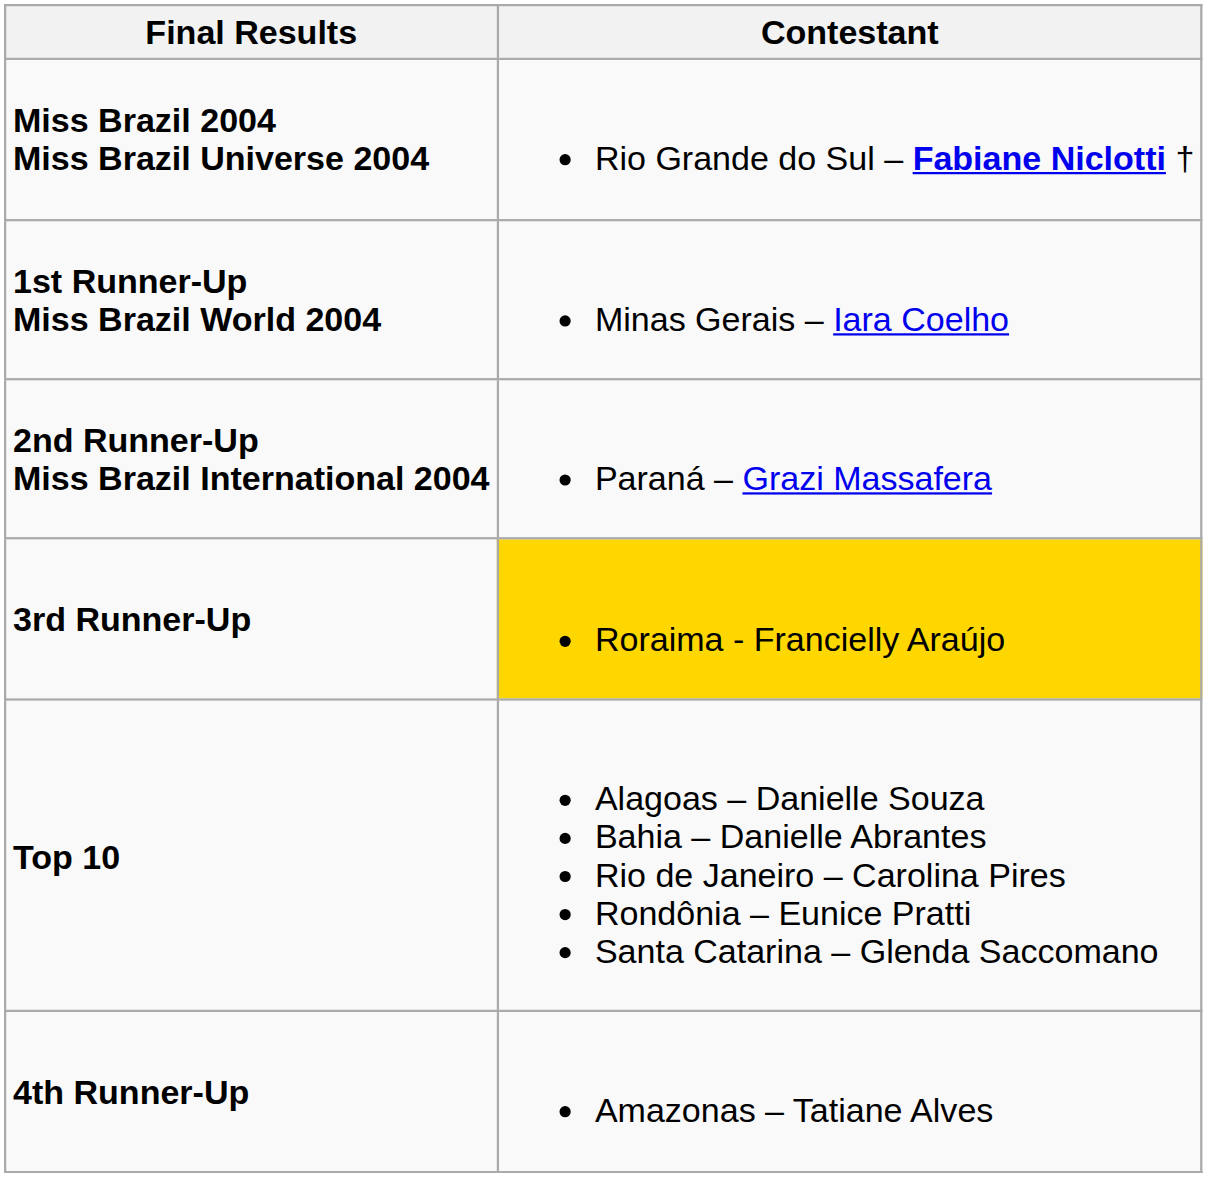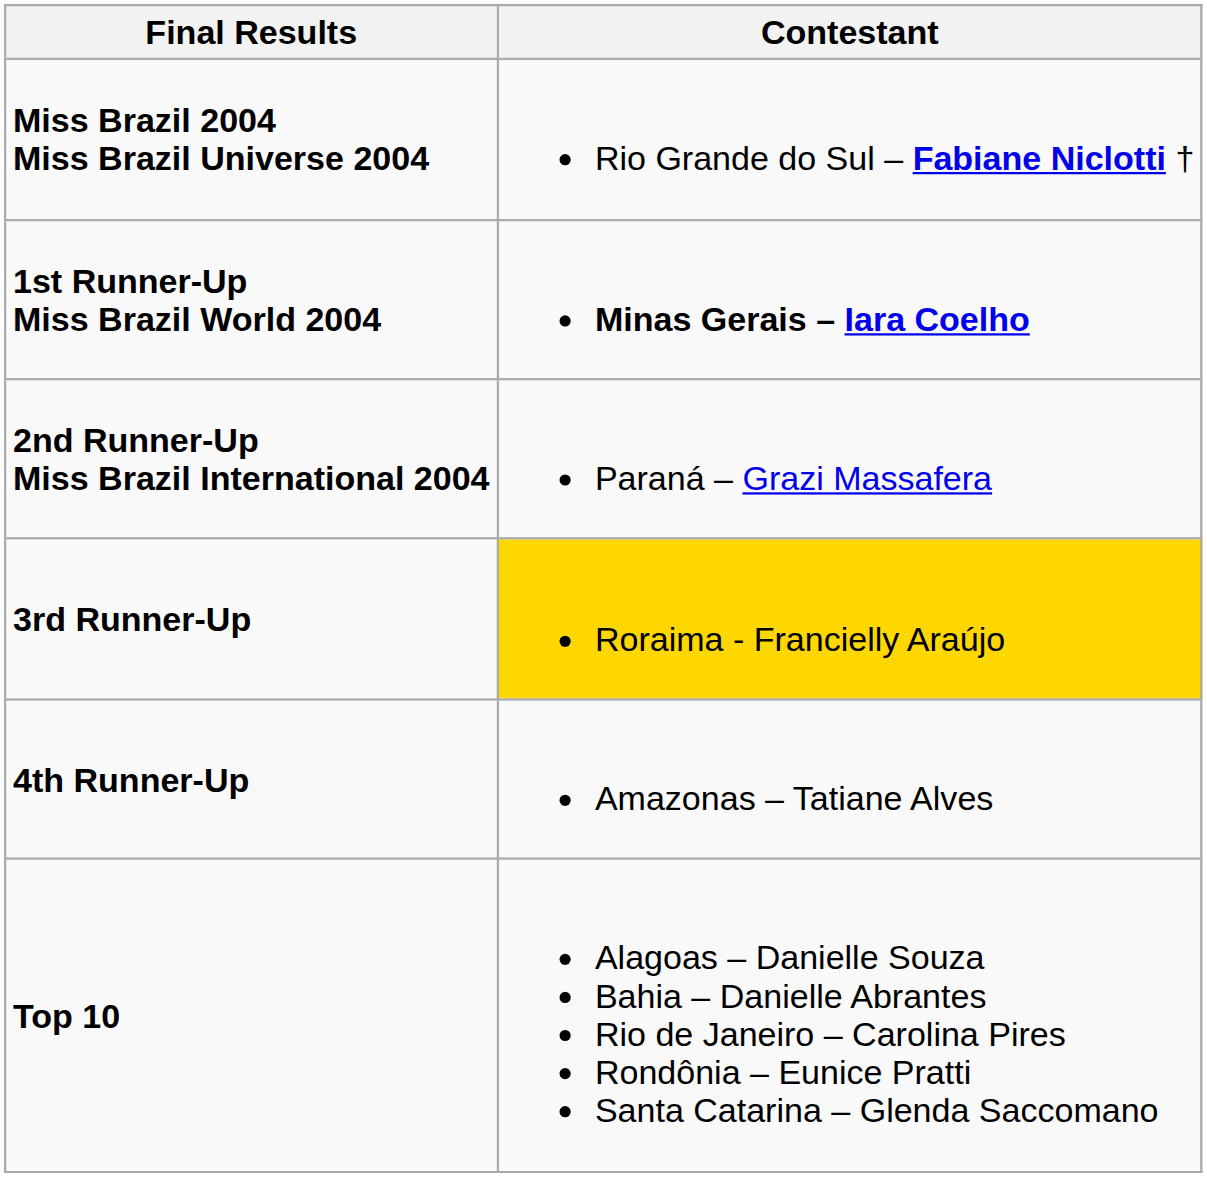 <table class="wikitable sortable" style="font-size: 95%;">
 <tr>
 <th>Final Results</th>
 <th>Contestant</th>
 </tr>
 <tr>
 <td><strong>Miss Brazil 2004</strong><br><strong>Miss Brazil Universe 2004</strong></td>
 <td><br><ul><li>Rio Grande do Sul – <strong><a href='#'>Fabiane Niclotti</a></strong> †</li></ul></td>
 </tr>
 <tr>
 <td><strong>1st Runner-Up</strong><br><strong>Miss Brazil World 2004</strong></td>
-<td><br><ul><li>Minas Gerais – <a href='#'>Iara Coelho</a></li></ul></td>
+<td><strong><br><ul><li>Minas Gerais – <a href='#'>Iara Coelho</a></li></ul></strong></td>
 </tr>
 <tr>
 <td><strong>2nd Runner-Up</strong><br><strong>Miss Brazil International 2004</strong></td>
 <td><br><ul><li>Paraná – <a href='#'>Grazi Massafera</a></li></ul></td>
 </tr>
 <tr>
 <td><strong>3rd Runner-Up</strong></td>
 <td style="background: gold;"><br><ul><li>Roraima - Francielly Araújo</li></ul></td>
 </tr>
 <tr>
+<td><strong>4th Runner-Up</strong></td>
+<td><br><ul><li>Amazonas – Tatiane Alves</li></ul></td>
+</tr>
+<tr>
 <td><strong>Top 10</strong></td>
 <td><br><ul><li>Alagoas  – Danielle Souza</li><li>Bahia – Danielle Abrantes</li><li>Rio de Janeiro – Carolina Pires</li><li>Rondônia – Eunice Pratti</li><li>Santa Catarina – Glenda Saccomano</li></ul></td>
 </tr>
 <tr>
-<td><strong>4th Runner-Up</strong></td>
-<td><br><ul><li>Amazonas – Tatiane Alves</li></ul></td>
-</tr>
-<tr>
 </tr>
 </table>
